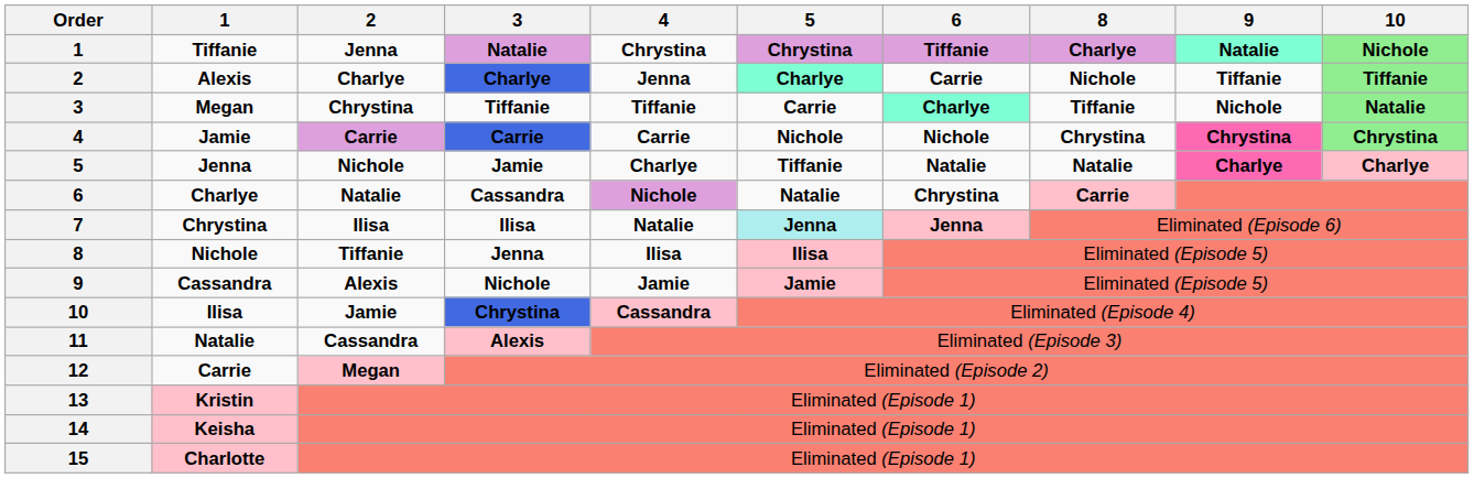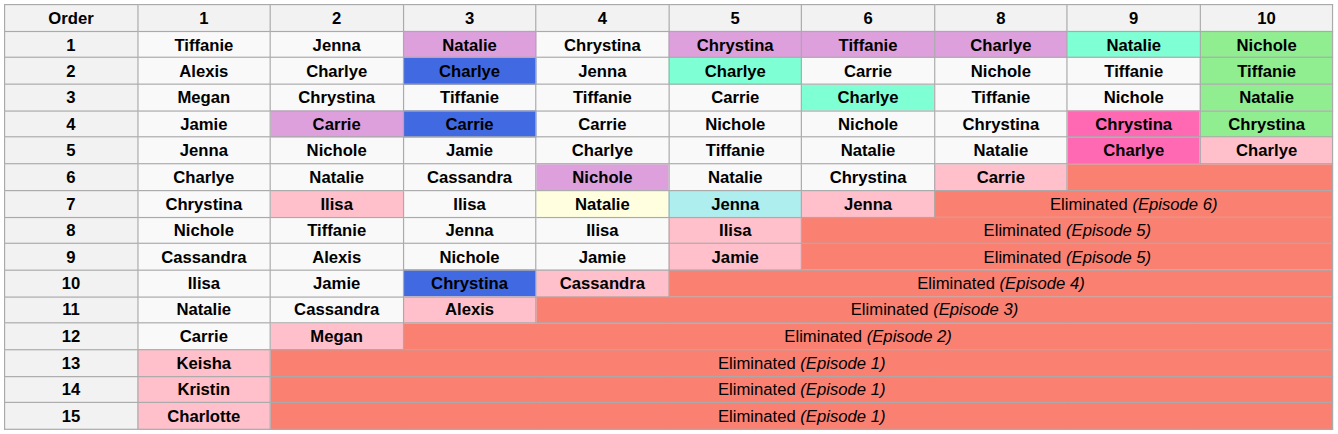 <table class="wikitable" style="text-align:center; font-size:89%">
 <tr>
 <th style="width:7%" rowspan="1" scope="col">Order</th>
 <th style="width:7%" rowspan="1" scope="col">1</th>
 <th style="width:7%" rowspan="1" scope="col">2</th>
 <th style="width:7%" rowspan="1" scope="col">3</th>
 <th style="width:7%" rowspan="1" scope="col">4</th>
 <th style="width:7%" rowspan="1" scope="col">5</th>
 <th style="width:7%" rowspan="1" scope="col">6</th>
 <th style="width:7%" rowspan="1" scope="col">8</th>
 <th style="width:7%" rowspan="1" scope="col">9</th>
 <th style="width:7%" rowspan="1" scope="col">10</th>
 </tr>
 <tr>
 <th scope="row">1</th>
 <td><strong>Tiffanie</strong></td>
 <td><strong>Jenna</strong></td>
 <td style="background:plum;"><strong>Natalie</strong></td>
 <td><strong>Chrystina</strong></td>
 <td style="background:plum;"><strong>Chrystina</strong></td>
 <td style="background:plum;"><strong>Tiffanie</strong></td>
 <td style="background:plum;"><strong>Charlye</strong></td>
 <td style="background:aquamarine;"><strong>Natalie</strong></td>
 <td style="background:lightgreen;"><strong>Nichole </strong></td>
 </tr>
 <tr>
 <th scope="row">2</th>
 <td><strong>Alexis</strong></td>
 <td><strong>Charlye</strong></td>
 <td style="background:royalblue;"><strong>Charlye</strong></td>
 <td><strong>Jenna</strong></td>
 <td style="background:aquamarine;"><strong>Charlye</strong></td>
 <td><strong>Carrie</strong></td>
 <td><strong>Nichole</strong></td>
 <td><strong>Tiffanie</strong></td>
 <td style="background:lightgreen;"><strong>Tiffanie</strong></td>
 </tr>
 <tr>
 <th scope="row">3</th>
 <td><strong>Megan</strong></td>
 <td><strong>Chrystina</strong></td>
 <td><strong>Tiffanie</strong></td>
 <td><strong>Tiffanie</strong></td>
 <td><strong>Carrie</strong></td>
 <td style="background:aquamarine;"><strong>Charlye</strong></td>
 <td><strong>Tiffanie</strong></td>
 <td><strong>Nichole</strong></td>
 <td style="background:lightgreen;"><strong>Natalie</strong></td>
 </tr>
 <tr>
 <th scope="row">4</th>
 <td><strong>Jamie</strong></td>
 <td style="background:plum;"><strong>Carrie</strong></td>
 <td style="background:royalblue;"><strong>Carrie</strong></td>
 <td><strong>Carrie</strong></td>
 <td><strong>Nichole</strong></td>
 <td><strong>Nichole</strong></td>
 <td><strong>Chrystina</strong></td>
 <td style="background:hotpink;"><strong>Chrystina</strong></td>
 <td style="background:lightgreen;"><strong>Chrystina</strong></td>
 </tr>
 <tr>
 <th scope="row">5</th>
 <td><strong>Jenna</strong></td>
 <td><strong>Nichole</strong></td>
 <td><strong>Jamie</strong></td>
 <td><strong>Charlye</strong></td>
 <td><strong>Tiffanie</strong></td>
 <td><strong>Natalie</strong></td>
 <td><strong>Natalie</strong></td>
 <td style="background:hotpink;"><strong>Charlye</strong></td>
 <td style="background:pink;"><strong>Charlye</strong></td>
 </tr>
 <tr>
 <th scope="row">6</th>
 <td><strong>Charlye</strong></td>
 <td><strong>Natalie</strong></td>
 <td><strong>Cassandra</strong></td>
 <td style="background:plum;"><strong>Nichole</strong></td>
 <td><strong>Natalie</strong></td>
 <td><strong>Chrystina</strong></td>
 <td style="background:pink;"><strong>Carrie</strong></td>
 <td colspan="2" style="background:salmon"></td>
 </tr>
 <tr>
 <th scope="row">7</th>
 <td><strong>Chrystina</strong></td>
+<td style="background: pink;"><strong>Ilisa</strong></td>
 <td><strong>Ilisa</strong></td>
-<td><strong>Ilisa</strong></td>
-<td><strong>Natalie</strong></td>
+<td style="background: lightyellow;"><strong>Natalie</strong></td>
 <td style="background: paleturquoise;"><strong>Jenna</strong></td>
 <td style="background:pink;"><strong>Jenna</strong></td>
 <td colspan="3" style="background:salmon">Eliminated <em>(Episode 6)</em></td>
 </tr>
 <tr>
 <th scope="row">8</th>
 <td><strong>Nichole</strong></td>
 <td><strong>Tiffanie</strong></td>
 <td><strong>Jenna</strong></td>
 <td><strong>Ilisa</strong></td>
 <td style="background:pink;"><strong>Ilisa</strong></td>
 <td colspan="4" style="background:salmon">Eliminated <em>(Episode 5)</em></td>
 </tr>
 <tr>
 <th scope="row">9</th>
 <td><strong>Cassandra</strong></td>
 <td><strong>Alexis</strong></td>
 <td><strong>Nichole</strong></td>
 <td><strong>Jamie</strong></td>
 <td style="background:pink;"><strong>Jamie</strong></td>
 <td colspan="4" style="background:salmon">Eliminated <em>(Episode 5)</em></td>
 </tr>
 <tr>
 <th scope="row">10</th>
 <td><strong>Ilisa</strong></td>
 <td><strong>Jamie</strong></td>
 <td style="background:royalblue;"><strong>Chrystina</strong></td>
 <td style="background:pink;"><strong>Cassandra</strong></td>
 <td colspan="5" style="background:salmon">Eliminated <em>(Episode 4)</em></td>
 </tr>
 <tr>
 <th scope="row">11</th>
 <td><strong>Natalie</strong></td>
 <td><strong>Cassandra</strong></td>
 <td style="background:pink;"><strong>Alexis</strong></td>
 <td colspan="6" style="background:salmon">Eliminated <em>(Episode 3)</em></td>
 </tr>
 <tr>
 <th scope="row">12</th>
 <td><strong>Carrie</strong></td>
 <td style="background:pink;"><strong>Megan</strong></td>
 <td colspan="7" style="background:salmon">Eliminated <em>(Episode 2)</em></td>
 </tr>
 <tr>
 <th scope="row">13</th>
-<td style="background:pink;"><strong>Kristin</strong></td>
+<td style="background:pink;"><strong>Keisha</strong></td>
 <td colspan="8" style="background:salmon">Eliminated <em>(Episode 1)</em></td>
 </tr>
 <tr>
 <th scope="row">14</th>
-<td style="background:pink;"><strong>Keisha</strong></td>
+<td style="background:pink;"><strong>Kristin</strong></td>
 <td colspan="8" style="background:salmon">Eliminated <em>(Episode 1)</em></td>
 </tr>
 <tr>
 <th scope="row">15</th>
 <td style="background:pink;"><strong>Charlotte</strong></td>
 <td colspan="8" style="background:salmon">Eliminated <em>(Episode 1)</em></td>
 </tr>
 </table>
